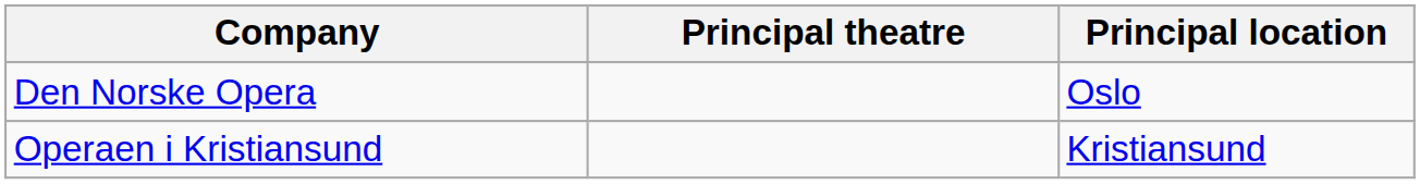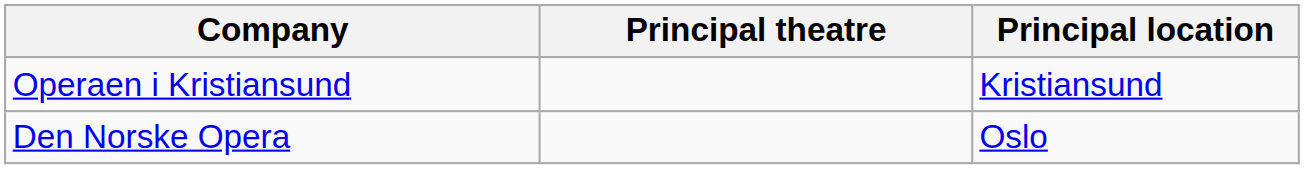 <table class="wikitable">
 <tr>
 <th width=250>Company</th>
 <th width=200>Principal theatre</th>
 <th width=150>Principal location</th>
 </tr>
 <tr>
+<td><a href='#'>Operaen i Kristiansund</a></td>
+<td></td>
+<td><a href='#'>Kristiansund</a></td>
+</tr>
+<tr>
 <td><a href='#'>Den Norske Opera</a></td>
 <td></td>
 <td><a href='#'>Oslo</a></td>
 </tr>
-<tr>
-<td><a href='#'>Operaen i Kristiansund</a></td>
-<td></td>
-<td><a href='#'>Kristiansund</a></td>
-</tr>
 </table>
